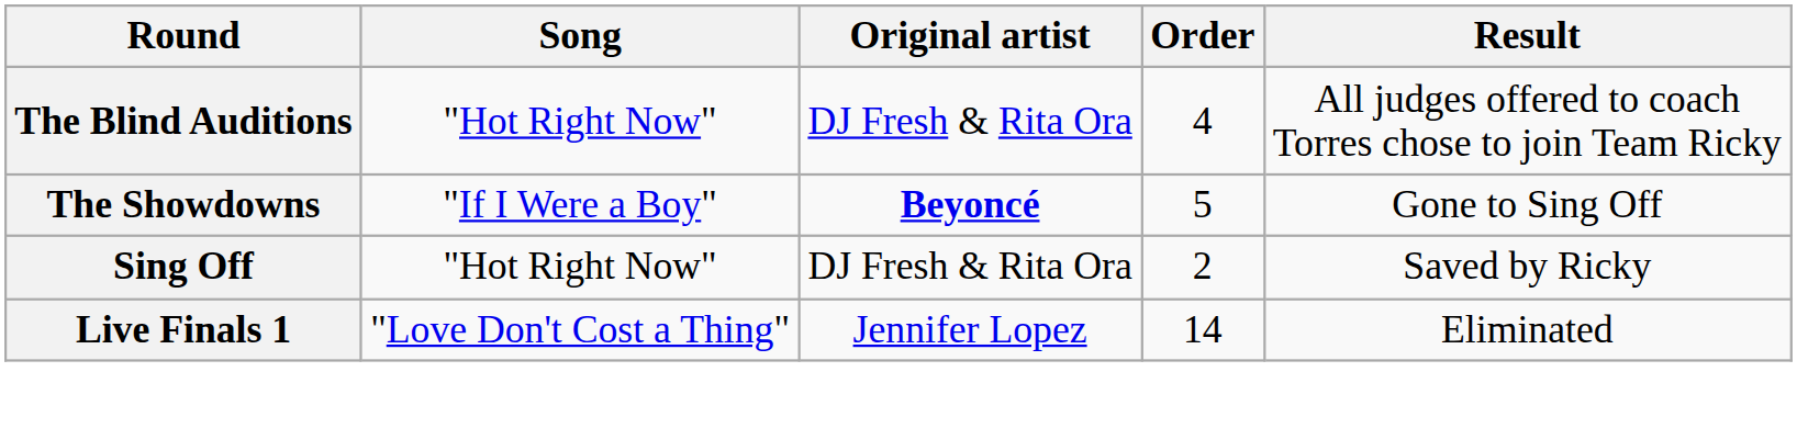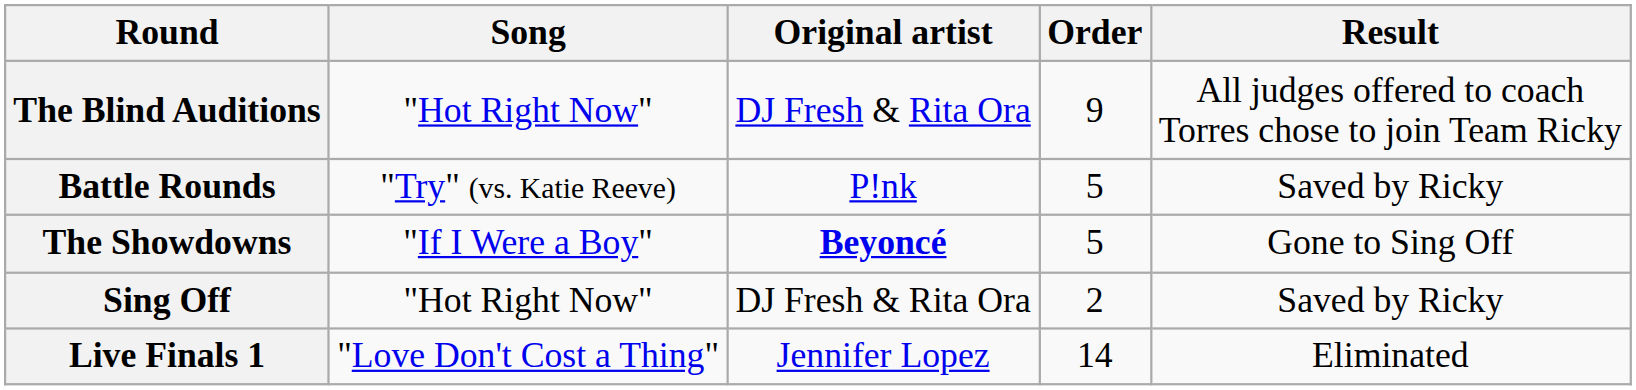 <table class="wikitable" style="text-align:center; font-size:100%;">
 <tr>
 <th scope="col">Round</th>
 <th scope="col">Song</th>
 <th scope="col">Original artist</th>
 <th scope="col">Order</th>
 <th scope="col">Result</th>
 </tr>
 <tr>
 <th scope="row">The Blind Auditions</th>
 <td>"<a href='#'>Hot Right Now</a>"</td>
 <td><a href='#'>DJ Fresh</a> & <a href='#'>Rita Ora</a></td>
-<td>4</td>
+<td>9</td>
 <td>All judges offered to coach<br>Torres chose to join Team Ricky</td>
+</tr>
+<tr>
+<th scope="row">Battle Rounds</th>
+<td>"<a href='#'>Try</a>" <small>(vs. Katie Reeve)</small></td>
+<td><a href='#'>P!nk</a></td>
+<td>5</td>
+<td>Saved by Ricky</td>
 </tr>
 <tr>
 <th scope="row">The Showdowns</th>
 <td>"<a href='#'>If I Were a Boy</a>"</td>
 <td><strong><a href='#'>Beyoncé</a></strong></td>
 <td>5</td>
 <td>Gone to Sing Off</td>
 </tr>
 <tr>
 <th scope="row">Sing Off</th>
 <td>"Hot Right Now"</td>
 <td>DJ Fresh & Rita Ora</td>
 <td>2</td>
 <td>Saved by Ricky</td>
 </tr>
 <tr>
 <th scope="row">Live Finals 1</th>
 <td>"<a href='#'>Love Don't Cost a Thing</a>"</td>
 <td><a href='#'>Jennifer Lopez</a></td>
 <td>14</td>
 <td>Eliminated</td>
 </tr>
 </table>
